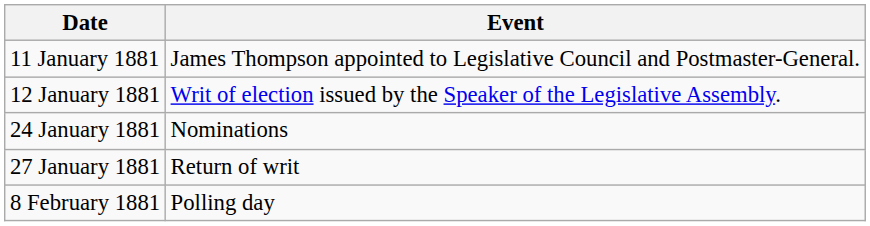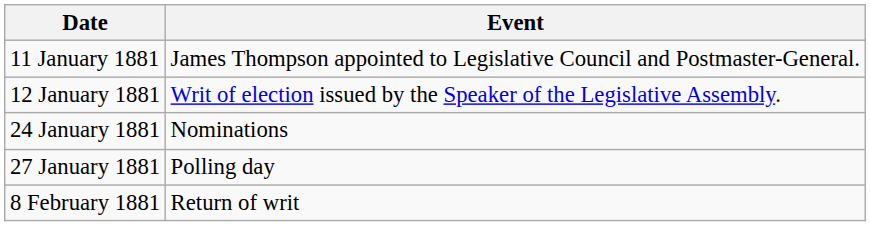 <table class="wikitable">
 <tr>
 <th>Date</th>
 <th>Event</th>
 </tr>
 <tr>
 <td>11 January 1881</td>
 <td>James Thompson appointed to Legislative Council and Postmaster-General.</td>
 </tr>
 <tr>
 <td>12 January 1881</td>
 <td><a href='#'>Writ of election</a> issued by the <a href='#'>Speaker of the Legislative Assembly</a>.</td>
 </tr>
 <tr>
 <td>24 January 1881</td>
 <td>Nominations</td>
 </tr>
 <tr>
 <td>27 January 1881</td>
-<td>Return of writ</td>
+<td>Polling day</td>
 </tr>
 <tr>
 <td>8 February 1881</td>
-<td>Polling day</td>
+<td>Return of writ</td>
 </tr>
 </table>
